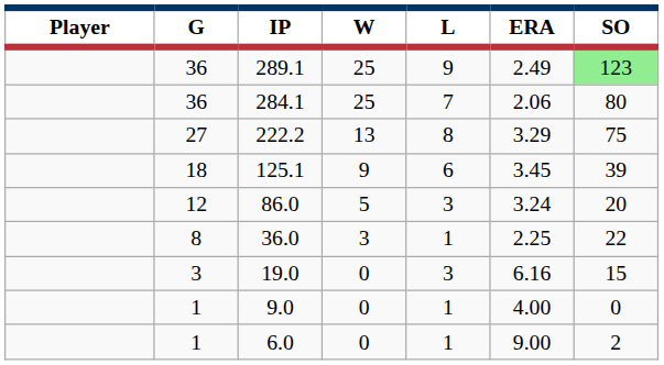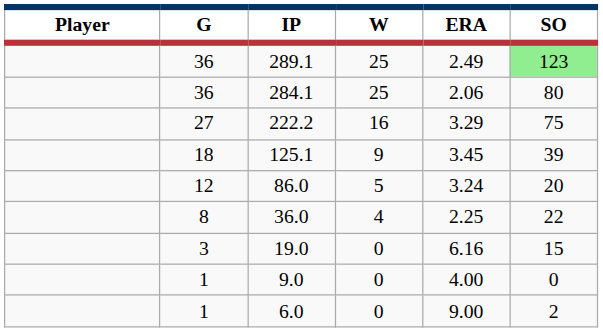 <table class="wikitable sortable">
 <tr>
 <th style="background:#FFFFFF; border-top:#023465 5px solid; border-bottom:#ba313c 5px solid;" width="16%">Player</th>
 <th style="background:#FFFFFF; border-top:#023465 5px solid; border-bottom:#ba313c 5px solid;" width="9%">G</th>
 <th style="background:#FFFFFF; border-top:#023465 5px solid; border-bottom:#ba313c 5px solid;" width="9%">IP</th>
 <th style="background:#FFFFFF; border-top:#023465 5px solid; border-bottom:#ba313c 5px solid;" width="9%">W</th>
-<th style="background:#FFFFFF; border-top:#023465 5px solid; border-bottom:#ba313c 5px solid;" width="9%">L</th>
 <th style="background:#FFFFFF; border-top:#023465 5px solid; border-bottom:#ba313c 5px solid;" width="9%">ERA</th>
 <th style="background:#FFFFFF; border-top:#023465 5px solid; border-bottom:#ba313c 5px solid;" width="9%">SO</th>
 </tr>
 <tr align="center">
 <td></td>
 <td>36</td>
 <td>289.1</td>
 <td>25</td>
-<td>9</td>
 <td>2.49</td>
 <td style="background: lightgreen;">123</td>
 </tr>
 <tr align="center">
 <td></td>
 <td>36</td>
 <td>284.1</td>
 <td>25</td>
-<td>7</td>
 <td>2.06</td>
 <td>80</td>
 </tr>
 <tr align="center">
 <td></td>
 <td>27</td>
 <td>222.2</td>
-<td>13</td>
-<td>8</td>
+<td>16</td>
 <td>3.29</td>
 <td>75</td>
 </tr>
 <tr align="center">
 <td></td>
 <td>18</td>
 <td>125.1</td>
 <td>9</td>
-<td>6</td>
 <td>3.45</td>
 <td>39</td>
 </tr>
 <tr align="center">
 <td></td>
 <td>12</td>
 <td>86.0</td>
 <td>5</td>
-<td>3</td>
 <td>3.24</td>
 <td>20</td>
 </tr>
 <tr align="center">
 <td></td>
 <td>8</td>
 <td>36.0</td>
-<td>3</td>
-<td>1</td>
+<td>4</td>
 <td>2.25</td>
 <td>22</td>
 </tr>
 <tr align="center">
 <td></td>
 <td>3</td>
 <td>19.0</td>
 <td>0</td>
-<td>3</td>
 <td>6.16</td>
 <td>15</td>
 </tr>
 <tr align="center">
 <td></td>
 <td>1</td>
 <td>9.0</td>
 <td>0</td>
-<td>1</td>
 <td>4.00</td>
 <td>0</td>
 </tr>
 <tr align="center">
 <td></td>
 <td>1</td>
 <td>6.0</td>
 <td>0</td>
-<td>1</td>
 <td>9.00</td>
 <td>2</td>
 </tr>
 </table>
